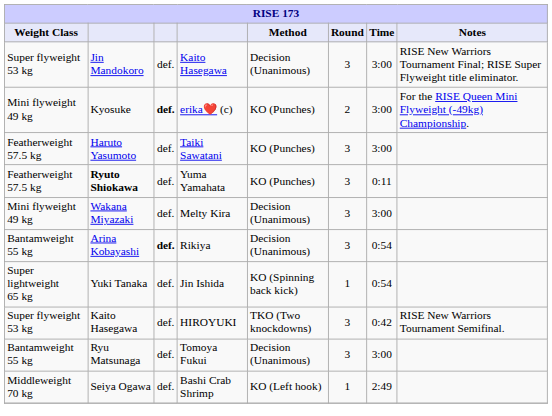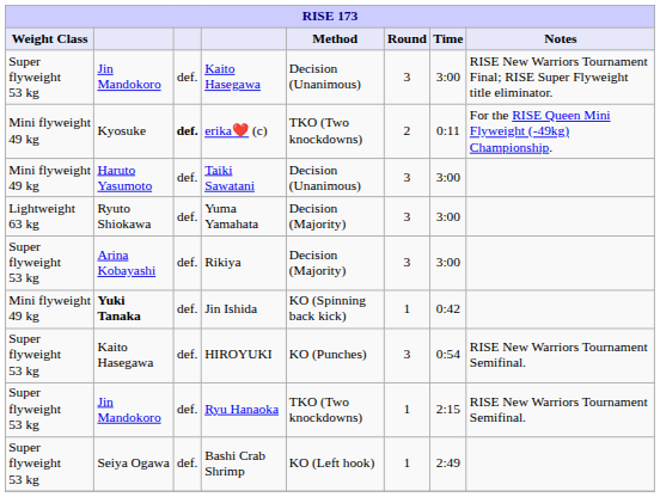 <table class="wikitable" style="font-size: 80%;">
 <tr>
 <th colspan="8" style="background-color: #ccf; color: #000080; text-align: center;"><strong>RISE 173</strong></th>
 </tr>
 <tr>
 <th colspan="1" style="background-color: #E6E8FA; color: #000000; text-align: center;">Weight Class</th>
 <th colspan="1" style="background-color: #E6E8FA; color: #000000; text-align: center;"></th>
 <th colspan="1" style="background-color: #E6E8FA; color: #000000; text-align: center;"></th>
 <th colspan="1" style="background-color: #E6E8FA; color: #000000; text-align: center;"></th>
 <th colspan="1" style="background-color: #E6E8FA; color: #000000; text-align: center;">Method</th>
 <th colspan="1" style="background-color: #E6E8FA; color: #000000; text-align: center;">Round</th>
 <th colspan="1" style="background-color: #E6E8FA; color: #000000; text-align: center;">Time</th>
 <th colspan="1" style="background-color: #E6E8FA; color: #000000; text-align: center;">Notes</th>
 </tr>
 <tr>
 <td>Super flyweight 53 kg</td>
 <td> <a href='#'>Jin Mandokoro</a></td>
 <td align="center">def.</td>
 <td> <a href='#'>Kaito Hasegawa</a></td>
 <td>Decision (Unanimous)</td>
 <td align="center">3</td>
 <td align="center">3:00</td>
 <td>RISE New Warriors Tournament Final; RISE Super Flyweight title eliminator.</td>
 </tr>
 <tr>
 <td>Mini flyweight 49 kg</td>
 <td> Kyosuke</td>
 <td align="center"><strong>def.</strong></td>
 <td> <a href='#'>erika❤️</a> (c)</td>
-<td>KO (Punches)</td>
+<td>TKO (Two knockdowns)</td>
 <td align="center">2</td>
-<td align="center">3:00</td>
+<td align="center">0:11</td>
 <td>For the <a href='#'>RISE Queen Mini Flyweight (-49kg) Championship</a>.</td>
 </tr>
 <tr>
-<td>Featherweight 57.5 kg</td>
+<td>Mini flyweight 49 kg</td>
 <td> <a href='#'>Haruto Yasumoto</a></td>
 <td align="center">def.</td>
 <td> <a href='#'>Taiki Sawatani</a></td>
-<td>KO (Punches)</td>
-<td align="center">3</td>
-<td align="center">3:00</td>
-<td></td>
-</tr>
-<tr>
-<td>Featherweight 57.5 kg</td>
-<td><strong> Ryuto Shiokawa</strong></td>
-<td align="center">def.</td>
-<td> Yuma Yamahata</td>
-<td>KO (Punches)</td>
-<td align="center">3</td>
-<td align="center">0:11</td>
-<td></td>
-</tr>
-<tr>
-<td>Mini flyweight 49 kg</td>
-<td> <a href='#'>Wakana Miyazaki</a></td>
-<td align="center">def.</td>
-<td> Melty Kira</td>
 <td>Decision (Unanimous)</td>
 <td align="center">3</td>
 <td align="center">3:00</td>
 <td></td>
 </tr>
 <tr>
-<td>Bantamweight 55 kg</td>
-<td> <a href='#'>Arina Kobayashi</a></td>
-<td align="center"><strong>def.</strong></td>
-<td> Rikiya</td>
-<td>Decision (Unanimous)</td>
+<td>Lightweight 63 kg</td>
+<td> Ryuto Shiokawa</td>
+<td align="center">def.</td>
+<td> Yuma Yamahata</td>
+<td>Decision (Majority)</td>
 <td align="center">3</td>
-<td align="center">0:54</td>
+<td align="center">3:00</td>
 <td></td>
 </tr>
 <tr>
-<td>Super lightweight 65 kg</td>
-<td> Yuki Tanaka</td>
+<td>Super flyweight 53 kg</td>
+<td> <a href='#'>Arina Kobayashi</a></td>
+<td align="center">def.</td>
+<td> Rikiya</td>
+<td>Decision (Majority)</td>
+<td align="center">3</td>
+<td align="center">3:00</td>
+<td></td>
+</tr>
+<tr>
+<td>Mini flyweight 49 kg</td>
+<td><strong> Yuki Tanaka</strong></td>
 <td align="center">def.</td>
 <td> Jin Ishida</td>
 <td>KO (Spinning back kick)</td>
 <td align="center">1</td>
-<td align="center">0:54</td>
+<td align="center">0:42</td>
 <td></td>
 </tr>
 <tr>
 <td>Super flyweight 53 kg</td>
 <td> Kaito Hasegawa</td>
 <td align="center">def.</td>
 <td> HIROYUKI</td>
-<td>TKO (Two knockdowns)</td>
+<td>KO (Punches)</td>
 <td align="center">3</td>
-<td align="center">0:42</td>
+<td align="center">0:54</td>
 <td>RISE New Warriors Tournament Semifinal.</td>
 </tr>
 <tr>
-<td>Bantamweight 55 kg</td>
-<td> Ryu Matsunaga</td>
+<td>Super flyweight 53 kg</td>
+<td> <a href='#'>Jin Mandokoro</a></td>
 <td align="center">def.</td>
-<td> Tomoya Fukui</td>
-<td>Decision (Unanimous)</td>
-<td align="center">3</td>
-<td align="center">3:00</td>
-<td></td>
+<td> <a href='#'>Ryu Hanaoka</a></td>
+<td>TKO (Two knockdowns)</td>
+<td align="center">1</td>
+<td align="center">2:15</td>
+<td>RISE New Warriors Tournament Semifinal.</td>
 </tr>
 <tr>
-<td>Middleweight 70 kg</td>
+<td>Super flyweight 53 kg</td>
 <td> Seiya Ogawa</td>
 <td align="center">def.</td>
 <td> Bashi Crab Shrimp</td>
 <td>KO (Left hook)</td>
 <td align="center">1</td>
 <td align="center">2:49</td>
 <td></td>
 </tr>
 <tr>
 </tr>
 </table>
